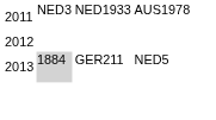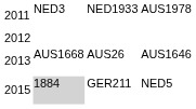 <table>
 <tr>
 <td>2011</td>
 <td>NED3<br><br></td>
 <td>NED1933<br><br></td>
 <td>AUS1978<br><br></td>
 <td></td>
 </tr>
 <tr>
 <td>2012</td>
 <td><br></td>
 <td><br></td>
 <td><br></td>
 <td></td>
 </tr>
 <tr>
 <td>2013</td>
+<td>AUS1668<br><br></td>
+<td>AUS26<br><br></td>
+<td>AUS1646<br><br></td>
+<td></td>
+</tr>
+<tr>
+<td>2015</td>
 <td style="background: lightgrey;">1884<br><br></td>
 <td>GER211<br><br></td>
 <td>NED5<br><br></td>
 <td></td>
 </tr>
 <tr>
 </tr>
 </table>
